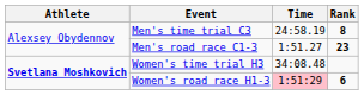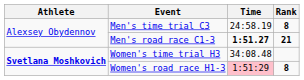 <table class=wikitable>
 <tr>
 <th>Athlete</th>
 <th>Event</th>
 <th>Time</th>
 <th>Rank</th>
 </tr>
 <tr>
 <td rowspan=2><a href='#'>Alexsey Obydennov</a></td>
 <td><a href='#'>Men's time trial C3</a></td>
 <td align="center">24:58.19</td>
 <td align="center"><strong>8</strong></td>
 </tr>
 <tr>
 <td><a href='#'>Men's road race C1-3</a></td>
-<td align="center">1:51.27</td>
-<td align="center"><strong>23</strong></td>
+<td align="center"><strong>1:51.27</strong></td>
+<td align="center"><strong>21</strong></td>
 </tr>
 <tr>
 <td rowspan=2><strong><a href='#'>Svetlana Moshkovich</a></strong></td>
 <td><a href='#'>Women's time trial H3</a></td>
 <td align="center">34:08.48</td>
 <td align="center"></td>
 </tr>
 <tr>
 <td><a href='#'>Women's road race H1-3</a></td>
 <td align="center" style="background: pink;">1:51:29</td>
-<td align="center"><strong>6</strong></td>
+<td align="center"><strong>8</strong></td>
 </tr>
 </table>
